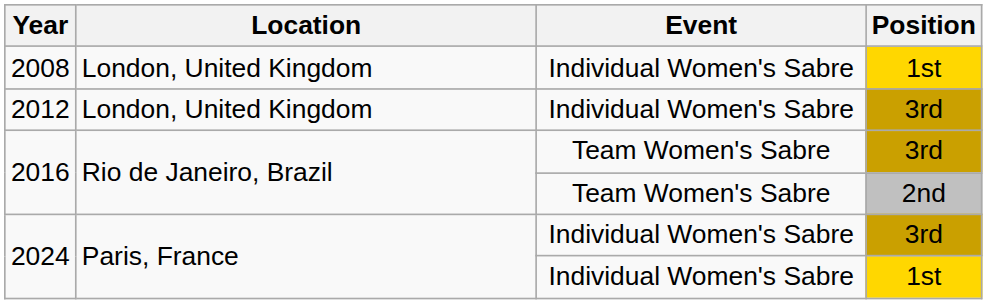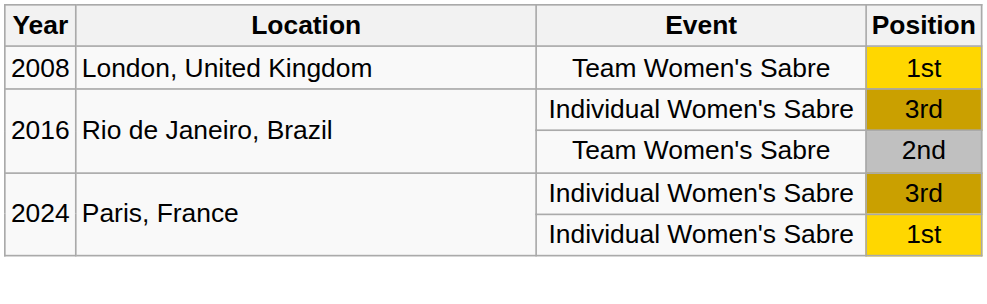 <table class="wikitable" style="text-align:center;">
 <tr>
 <th>Year</th>
 <th style="width:17em">Location</th>
 <th style="width:12em">Event</th>
 <th>Position</th>
 </tr>
 <tr>
 <td>2008</td>
 <td rowspan="1" align="left"> London, United Kingdom</td>
-<td>Individual Women's Sabre</td>
+<td>Team Women's Sabre</td>
 <td bgcolor="gold">1st</td>
-</tr>
-<tr>
-<td rowspan="1">2012</td>
-<td rowspan="1" align="left"> London, United Kingdom</td>
-<td>Individual Women's Sabre</td>
-<td bgcolor="caramel">3rd</td>
 </tr>
 <tr>
 <td rowspan="2">2016</td>
 <td rowspan="2" align="left"> Rio de Janeiro, Brazil</td>
-<td>Team Women's Sabre</td>
+<td>Individual Women's Sabre</td>
 <td bgcolor="caramel">3rd</td>
 </tr>
 <tr>
 <td>Team Women's Sabre</td>
 <td bgcolor="silver">2nd</td>
 </tr>
 <tr>
 <td rowspan="2">2024</td>
 <td rowspan="2" align="left"> Paris, France</td>
 <td>Individual Women's Sabre</td>
 <td bgcolor="caramel">3rd</td>
 </tr>
 <tr>
 <td>Individual Women's Sabre</td>
 <td bgcolor="gold">1st</td>
 </tr>
 </table>
